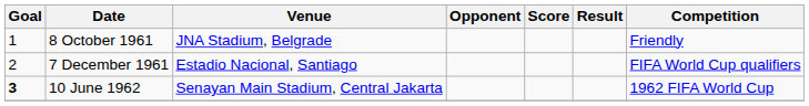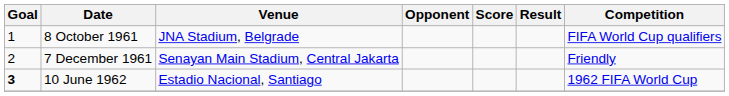 <table class="wikitable">
 <tr>
 <th>Goal</th>
 <th>Date</th>
 <th>Venue</th>
 <th>Opponent</th>
 <th>Score</th>
 <th>Result</th>
 <th>Competition</th>
 </tr>
 <tr>
 <td>1</td>
 <td>8 October 1961</td>
 <td><a href='#'>JNA Stadium</a>, <a href='#'>Belgrade</a></td>
 <td></td>
 <td></td>
 <td></td>
-<td><a href='#'>Friendly</a></td>
+<td><a href='#'>FIFA World Cup qualifiers</a></td>
 </tr>
 <tr>
 <td>2</td>
 <td>7 December 1961</td>
-<td><a href='#'>Estadio Nacional</a>, <a href='#'>Santiago</a></td>
+<td><a href='#'>Senayan Main Stadium</a>, <a href='#'>Central Jakarta</a></td>
 <td></td>
 <td></td>
 <td></td>
-<td><a href='#'>FIFA World Cup qualifiers</a></td>
+<td><a href='#'>Friendly</a></td>
 </tr>
 <tr>
 <td><strong>3</strong></td>
 <td>10 June 1962</td>
-<td><a href='#'>Senayan Main Stadium</a>, <a href='#'>Central Jakarta</a></td>
+<td><a href='#'>Estadio Nacional</a>, <a href='#'>Santiago</a></td>
 <td></td>
 <td></td>
 <td></td>
 <td><a href='#'>1962 FIFA World Cup</a></td>
 </tr>
 <tr>
 </tr>
 </table>
